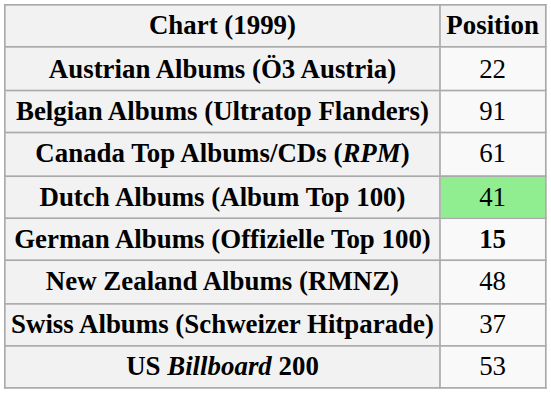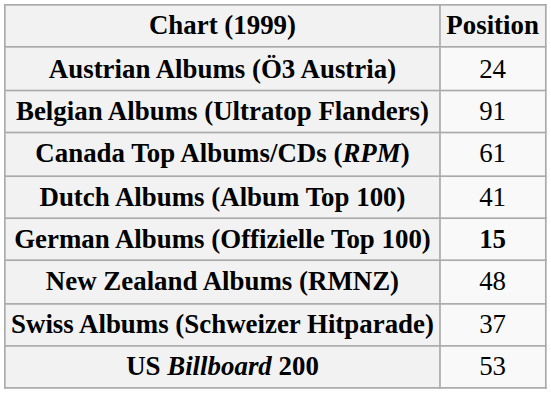 <table class="wikitable sortable plainrowheaders">
 <tr>
 <th>Chart (1999)</th>
 <th>Position</th>
 </tr>
 <tr>
 <th scope="row">Austrian Albums (Ö3 Austria)</th>
-<td style="text-align:center;">22</td>
+<td style="text-align:center;">24</td>
 </tr>
 <tr>
 <th scope="row">Belgian Albums (Ultratop Flanders)</th>
 <td style="text-align:center;">91</td>
 </tr>
 <tr>
 <th scope="row">Canada Top Albums/CDs (<em>RPM</em>)</th>
 <td style="text-align:center;">61</td>
 </tr>
 <tr>
 <th scope="row"v>Dutch Albums (Album Top 100)</th>
-<td style="background: lightgreen; text-align:center;">41</td>
+<td style="text-align:center;">41</td>
 </tr>
 <tr>
 <th scope="row">German Albums (Offizielle Top 100)</th>
 <td style="text-align:center;"><strong>15</strong></td>
 </tr>
 <tr>
 <th scope="row">New Zealand Albums (RMNZ)</th>
 <td style="text-align:center;">48</td>
 </tr>
 <tr>
 <th scope="row">Swiss Albums (Schweizer Hitparade)</th>
 <td style="text-align:center;">37</td>
 </tr>
 <tr>
 <th scope="row">US <em>Billboard</em> 200</th>
 <td style="text-align:center;">53</td>
 </tr>
 </table>
